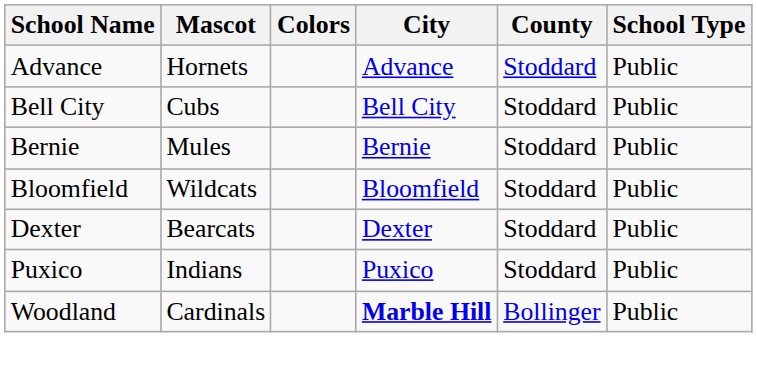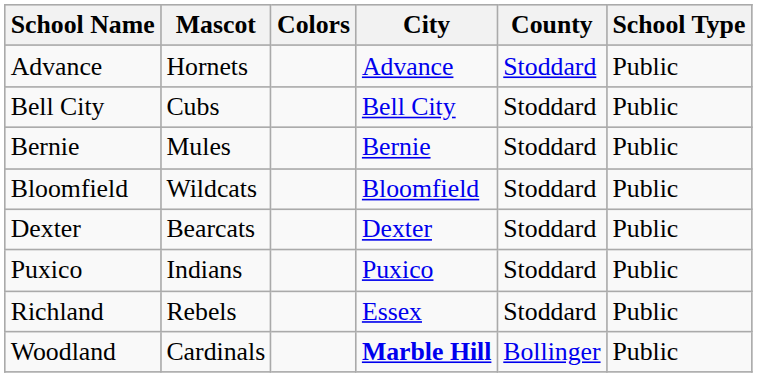 <table class="wikitable">
 <tr>
 <th>School Name</th>
 <th>Mascot</th>
 <th>Colors</th>
 <th>City</th>
 <th>County</th>
 <th>School Type</th>
 </tr>
 <tr>
 <td>Advance</td>
 <td>Hornets</td>
 <td></td>
 <td><a href='#'>Advance</a></td>
 <td><a href='#'>Stoddard</a></td>
 <td>Public</td>
 </tr>
 <tr>
 <td>Bell City</td>
 <td>Cubs</td>
 <td></td>
 <td><a href='#'>Bell City</a></td>
 <td>Stoddard</td>
 <td>Public</td>
 </tr>
 <tr>
 <td>Bernie</td>
 <td>Mules</td>
 <td></td>
 <td><a href='#'>Bernie</a></td>
 <td>Stoddard</td>
 <td>Public</td>
 </tr>
 <tr>
 <td>Bloomfield</td>
 <td>Wildcats</td>
 <td></td>
 <td><a href='#'>Bloomfield</a></td>
 <td>Stoddard</td>
 <td>Public</td>
 </tr>
 <tr>
 <td>Dexter</td>
 <td>Bearcats</td>
 <td></td>
 <td><a href='#'>Dexter</a></td>
 <td>Stoddard</td>
 <td>Public</td>
 </tr>
 <tr>
 <td>Puxico</td>
 <td>Indians</td>
 <td></td>
 <td><a href='#'>Puxico</a></td>
 <td>Stoddard</td>
 <td>Public</td>
 </tr>
 <tr>
+<td>Richland</td>
+<td>Rebels</td>
+<td></td>
+<td><a href='#'>Essex</a></td>
+<td>Stoddard</td>
+<td>Public</td>
+</tr>
+<tr>
 <td>Woodland</td>
 <td>Cardinals</td>
 <td></td>
 <td><strong><a href='#'>Marble Hill</a></strong></td>
 <td><a href='#'>Bollinger</a></td>
 <td>Public</td>
 </tr>
 </table>
